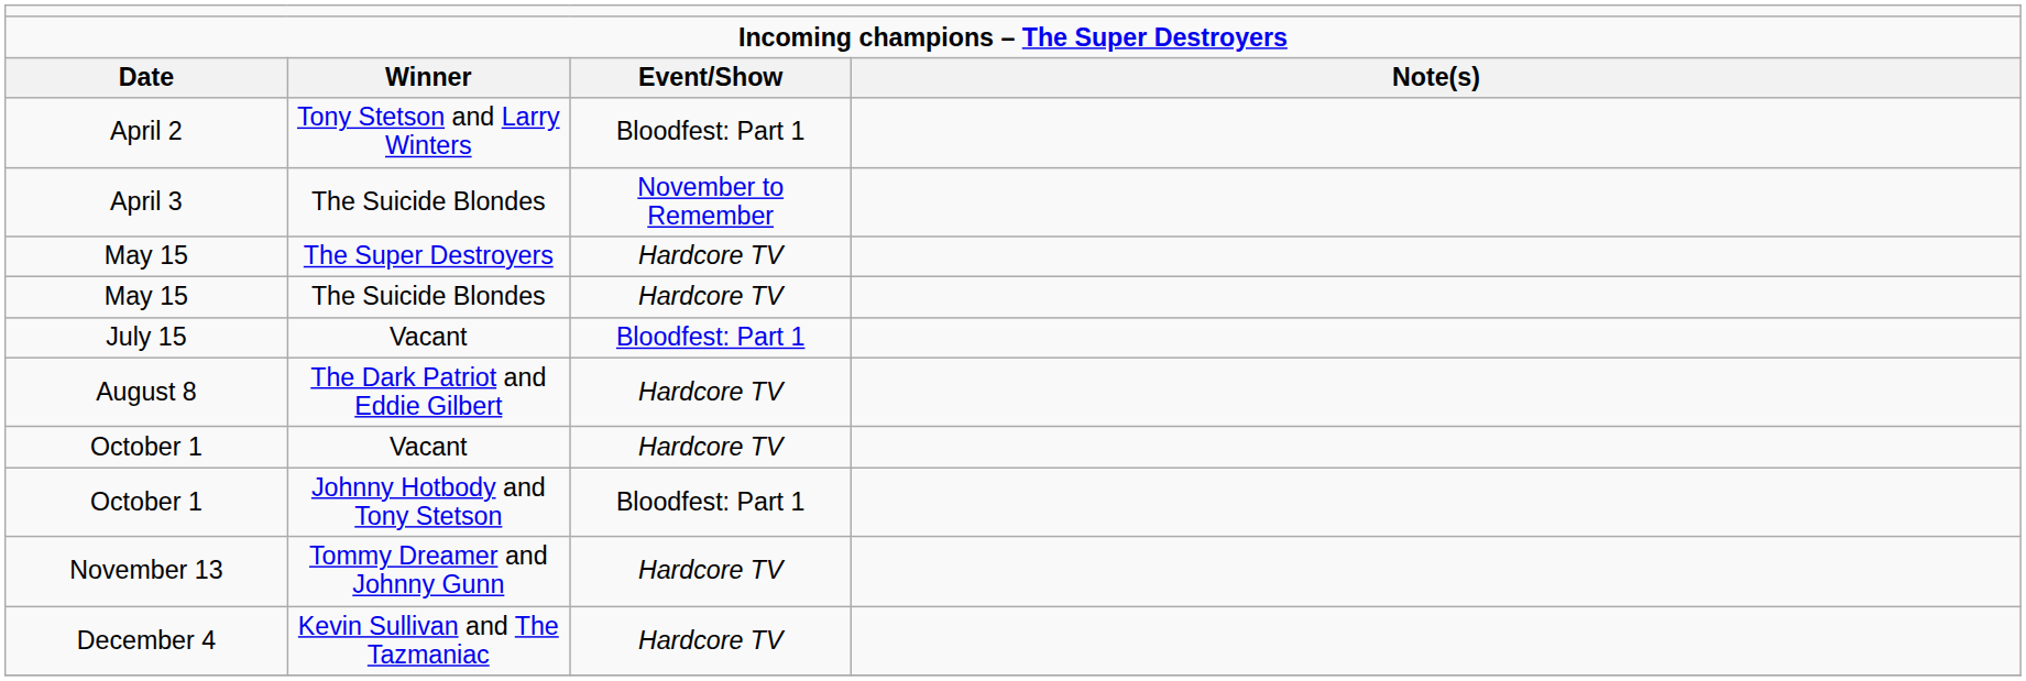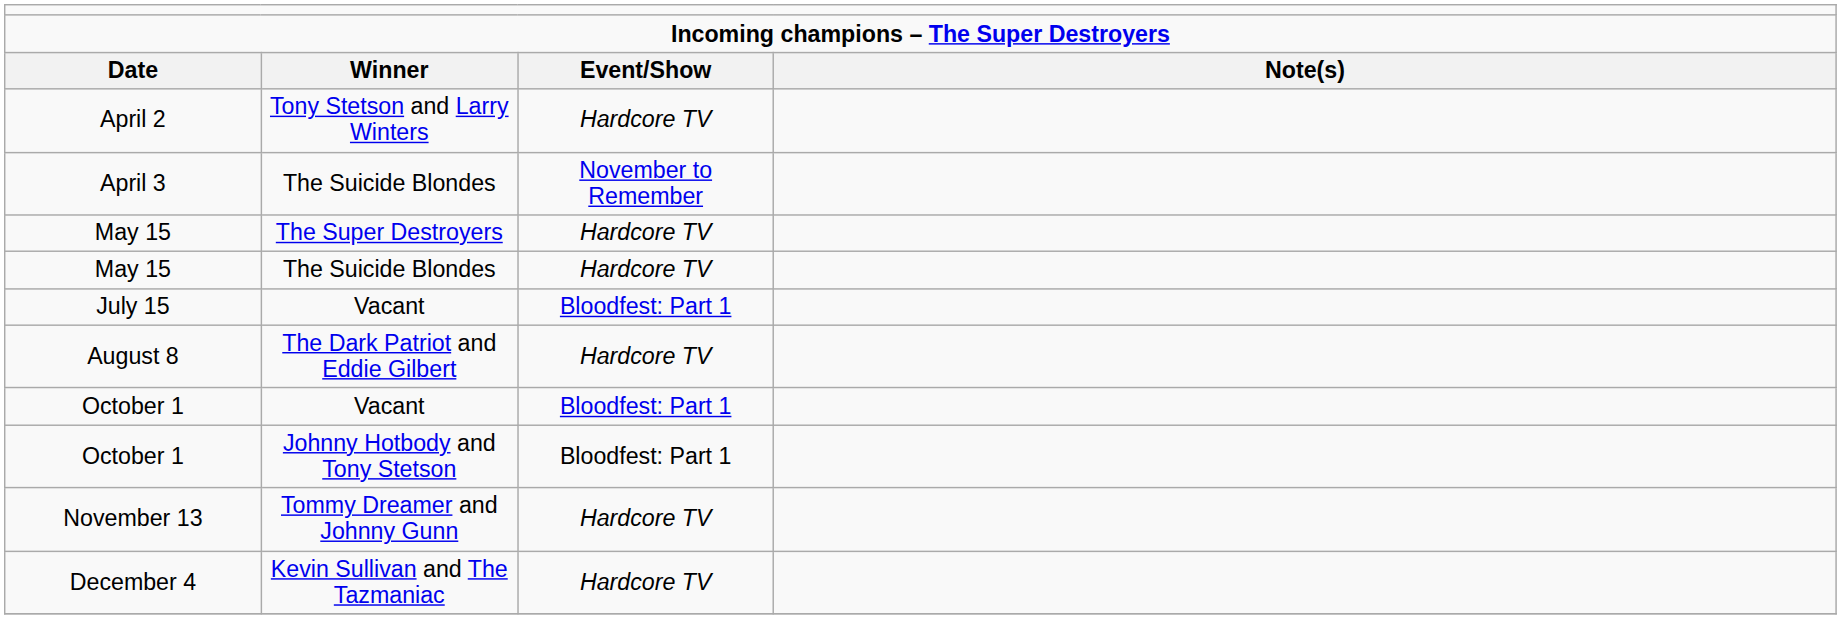 <table class="wikitable" style="text-align:center; width:100%;">
 <tr>
 <td colspan="5"></td>
 </tr>
 <tr>
 <td colspan="5"><strong>Incoming champions – <a href='#'>The Super Destroyers</a> </strong></td>
 </tr>
 <tr>
 <th width=14%>Date</th>
 <th width=14%>Winner</th>
 <th width=14%>Event/Show</th>
 <th width=58%>Note(s)</th>
 </tr>
 <tr>
 <td>April 2</td>
 <td><a href='#'>Tony Stetson</a> and <a href='#'>Larry Winters</a></td>
-<td>Bloodfest: Part 1</td>
+<td><em>Hardcore TV</em></td>
 <td align=left></td>
 </tr>
 <tr>
 <td>April 3</td>
 <td>The Suicide Blondes<br></td>
 <td><a href='#'>November to Remember</a></td>
 <td align=left></td>
 </tr>
 <tr>
 <td>May 15</td>
 <td><a href='#'>The Super Destroyers</a><br></td>
 <td><em>Hardcore TV</em></td>
 <td align=left></td>
 </tr>
 <tr>
 <td>May 15</td>
 <td>The Suicide Blondes<br></td>
 <td><em>Hardcore TV</em></td>
 <td align=left></td>
 </tr>
 <tr>
 <td>July 15</td>
 <td>Vacant</td>
 <td><a href='#'>Bloodfest: Part 1</a></td>
 <td align=left></td>
 </tr>
 <tr>
 <td>August 8</td>
 <td><a href='#'>The Dark Patriot</a> and <a href='#'>Eddie Gilbert</a></td>
 <td><em>Hardcore TV</em></td>
 <td align=left></td>
 </tr>
 <tr>
 <td>October 1</td>
 <td>Vacant</td>
-<td><em>Hardcore TV</em></td>
+<td><a href='#'>Bloodfest: Part 1</a></td>
 <td align=left></td>
 </tr>
 <tr>
 <td>October 1</td>
 <td><a href='#'>Johnny Hotbody</a> and <a href='#'>Tony Stetson</a></td>
 <td>Bloodfest: Part 1</td>
 <td align=left></td>
 </tr>
 <tr>
 <td>November 13</td>
 <td><a href='#'>Tommy Dreamer</a> and <a href='#'>Johnny Gunn</a></td>
 <td><em>Hardcore TV</em></td>
 <td align=left></td>
 </tr>
 <tr>
 <td>December 4</td>
 <td><a href='#'>Kevin Sullivan</a> and <a href='#'>The Tazmaniac</a></td>
 <td><em>Hardcore TV</em></td>
 <td align=left></td>
 </tr>
 <tr>
 </tr>
 </table>
